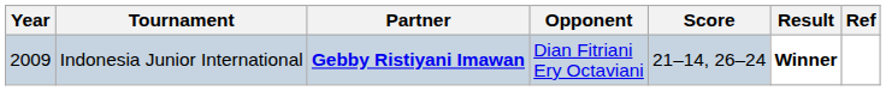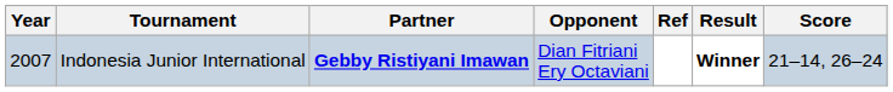 <table class="sortable wikitable" style="font-size: 90%;">
 <tr>
 <th>Year</th>
 <th>Tournament</th>
 <th>Partner</th>
 <th>Opponent</th>
+<th>Ref</th>
+<th>Result</th>
 <th>Score</th>
-<th>Result</th>
-<th>Ref</th>
 </tr>
 <tr style="background:#C6D4E1">
-<td align="center">2009</td>
+<td align="center">2007</td>
 <td align="left">Indonesia Junior International</td>
 <td align="left"><strong> <a href='#'>Gebby Ristiyani Imawan</a></strong></td>
 <td align="left"> <a href='#'>Dian Fitriani</a> <br>  <a href='#'>Ery Octaviani</a></td>
+<td style="text-align:center; background:white"></td>
+<td style="text-align:left; background:white"> <strong>Winner</strong></td>
 <td align="left">21–14, 26–24</td>
-<td style="text-align:left; background:white"> <strong>Winner</strong></td>
-<td style="text-align:center; background:white"></td>
 </tr>
 </table>
